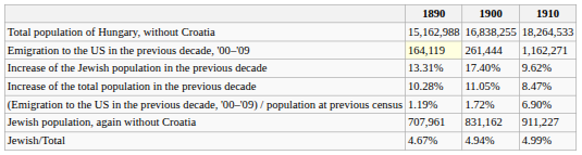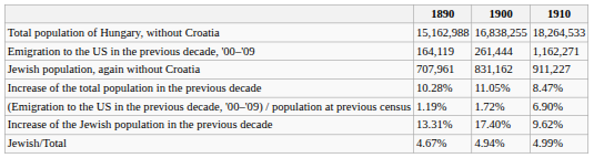 <table class="wikitable">
 <tr>
 <th></th>
 <th>1890</th>
 <th>1900</th>
 <th>1910</th>
 </tr>
 <tr>
 <td>Total population of Hungary, without Croatia</td>
 <td>15,162,988</td>
 <td>16,838,255</td>
 <td>18,264,533</td>
 </tr>
 <tr>
 <td>Emigration to the US in the previous decade, '00–'09</td>
-<td style="background: lightyellow;">164,119</td>
+<td>164,119</td>
 <td>261,444</td>
 <td>1,162,271</td>
 </tr>
 <tr>
-<td>Increase of the Jewish population in the previous decade</td>
-<td>13.31%</td>
-<td>17.40%</td>
-<td>9.62%</td>
+<td>Jewish population, again without Croatia</td>
+<td>707,961</td>
+<td>831,162</td>
+<td>911,227</td>
 </tr>
 <tr>
 <td>Increase of the total population in the previous decade</td>
 <td>10.28%</td>
 <td>11.05%</td>
 <td>8.47%</td>
 </tr>
 <tr>
 <td>(Emigration to the US in the previous decade, '00–'09) / population at previous census</td>
 <td>1.19%</td>
 <td>1.72%</td>
 <td>6.90%</td>
 </tr>
 <tr>
-<td>Jewish population, again without Croatia</td>
-<td>707,961</td>
-<td>831,162</td>
-<td>911,227</td>
+<td>Increase of the Jewish population in the previous decade</td>
+<td>13.31%</td>
+<td>17.40%</td>
+<td>9.62%</td>
 </tr>
 <tr>
 <td>Jewish/Total</td>
 <td>4.67%</td>
 <td>4.94%</td>
 <td>4.99%</td>
 </tr>
 </table>
